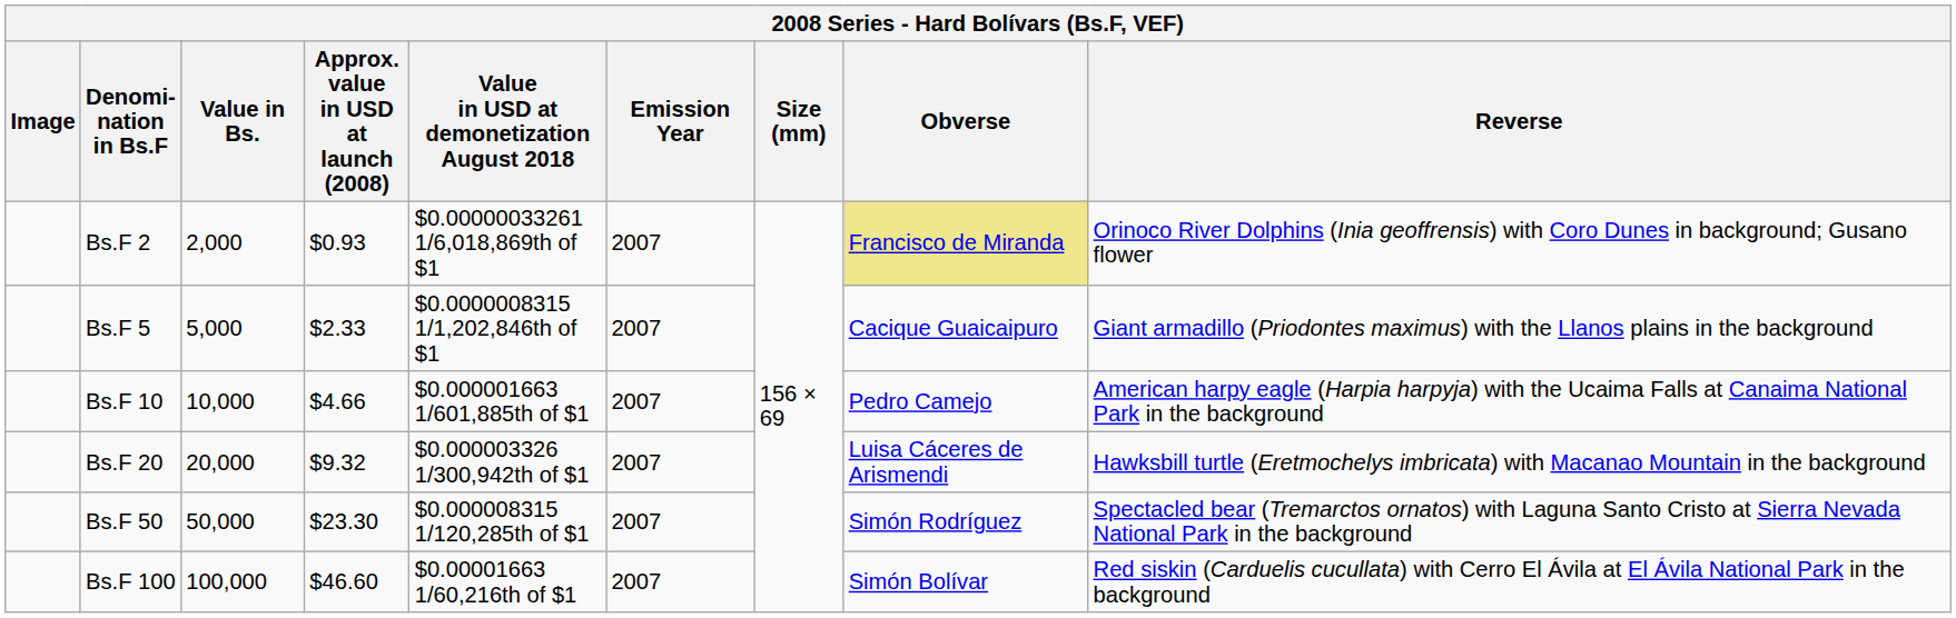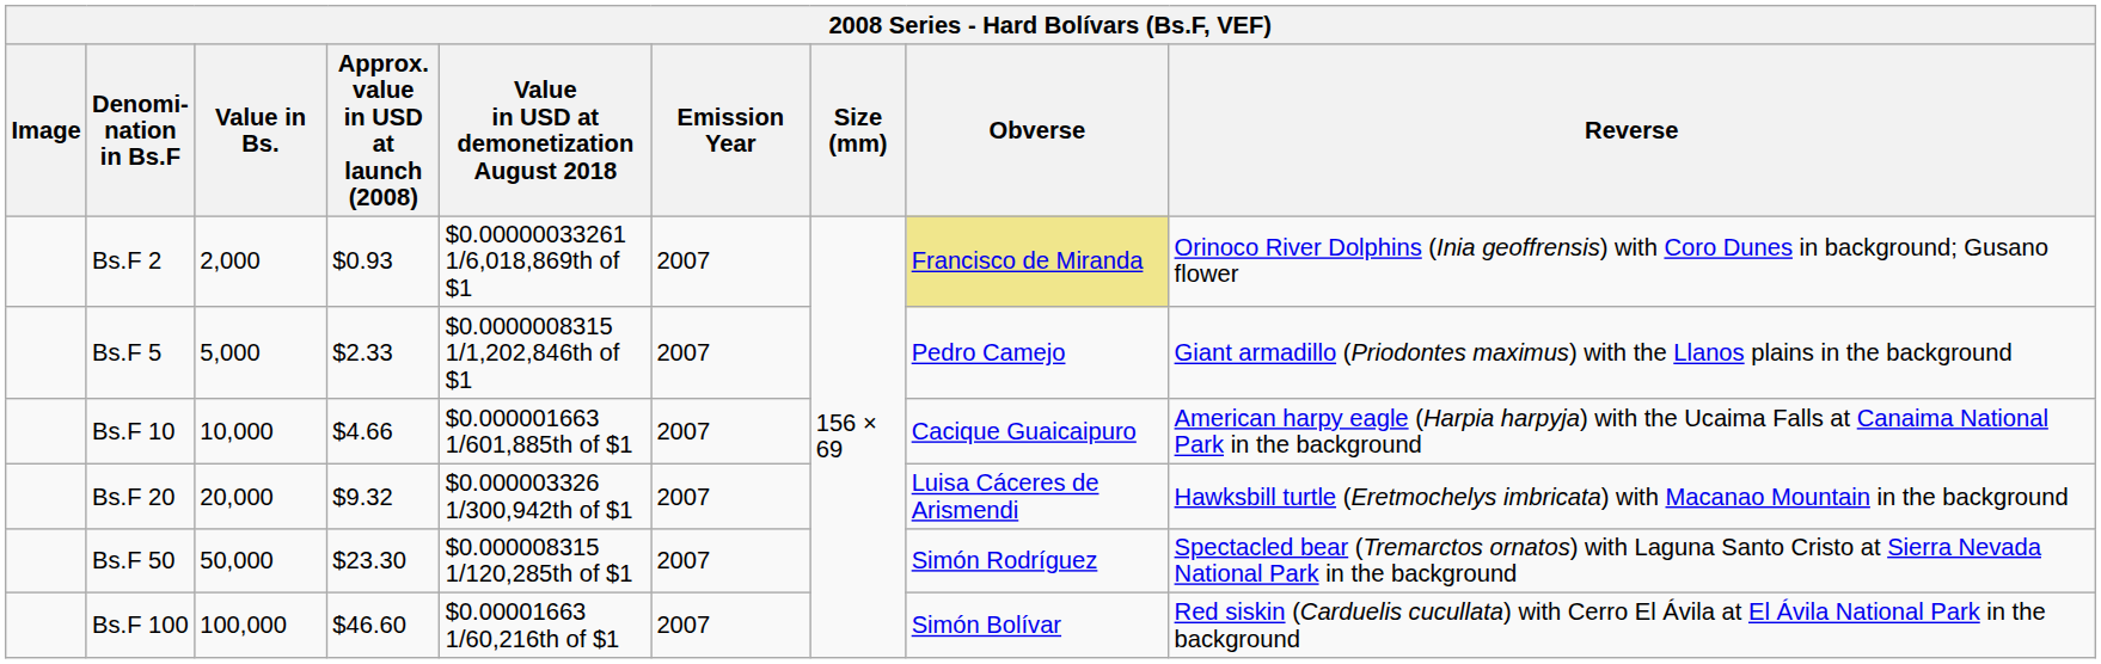 <table class="wikitable" style="font-size: 90%">
 <tr>
 <th colspan="9">2008 Series - Hard Bolívars (Bs.F, VEF)</th>
 </tr>
 <tr>
 <th>Image</th>
 <th>Denomi-<br>nation<br>in Bs.F</th>
 <th>Value in Bs.<br></th>
 <th>Approx.<br>value<br>in USD<br>at launch<br>(2008)</th>
 <th>Value<br>in USD at<br>demonetization<br>August 2018</th>
 <th>Emission Year</th>
 <th>Size<br>(mm)</th>
 <th>Obverse</th>
 <th>Reverse</th>
 </tr>
 <tr>
 <td style="text-align:center;"></td>
 <td>Bs.F 2</td>
 <td>2,000</td>
 <td>$0.93</td>
 <td>$0.00000033261<br>1/6,018,869th of $1</td>
 <td>2007</td>
 <td rowspan="6">156 × 69</td>
 <td style="background: khaki;"><a href='#'>Francisco de Miranda</a></td>
 <td><a href='#'>Orinoco River Dolphins</a> (<em>Inia geoffrensis</em>) with <a href='#'>Coro Dunes</a> in background; Gusano flower</td>
 </tr>
 <tr>
 <td style="text-align:center;"></td>
 <td>Bs.F 5</td>
 <td>5,000</td>
 <td>$2.33</td>
 <td>$0.0000008315<br>1/1,202,846th of $1</td>
 <td>2007</td>
-<td><a href='#'>Cacique Guaicaipuro</a></td>
+<td><a href='#'>Pedro Camejo</a></td>
 <td><a href='#'>Giant armadillo</a> (<em>Priodontes maximus</em>) with the <a href='#'>Llanos</a> plains in the background</td>
 </tr>
 <tr>
 <td style="text-align:center;"></td>
 <td>Bs.F 10</td>
 <td>10,000</td>
 <td>$4.66</td>
 <td>$0.000001663<br>1/601,885th of $1</td>
 <td>2007</td>
-<td><a href='#'>Pedro Camejo</a></td>
+<td><a href='#'>Cacique Guaicaipuro</a></td>
 <td><a href='#'>American harpy eagle</a> (<em>Harpia harpyja</em>) with the Ucaima Falls at <a href='#'>Canaima National Park</a> in the background</td>
 </tr>
 <tr>
 <td style="text-align:center;"></td>
 <td>Bs.F 20</td>
 <td>20,000</td>
 <td>$9.32</td>
 <td>$0.000003326<br>1/300,942th of $1</td>
 <td>2007</td>
 <td><a href='#'>Luisa Cáceres de Arismendi</a></td>
 <td><a href='#'>Hawksbill turtle</a> (<em>Eretmochelys imbricata</em>) with <a href='#'>Macanao Mountain</a> in the background</td>
 </tr>
 <tr>
 <td style="text-align:center;"></td>
 <td>Bs.F 50</td>
 <td>50,000</td>
 <td>$23.30</td>
 <td>$0.000008315<br>1/120,285th of $1</td>
 <td>2007</td>
 <td><a href='#'>Simón Rodríguez</a></td>
 <td><a href='#'>Spectacled bear</a> (<em>Tremarctos ornatos</em>) with Laguna Santo Cristo at <a href='#'>Sierra Nevada National Park</a> in the background</td>
 </tr>
 <tr>
 <td style="text-align:center;"></td>
 <td>Bs.F 100</td>
 <td>100,000</td>
 <td>$46.60</td>
 <td>$0.00001663<br>1/60,216th of $1</td>
 <td>2007</td>
 <td><a href='#'>Simón Bolívar</a></td>
 <td><a href='#'>Red siskin</a> (<em>Carduelis cucullata</em>) with Cerro El Ávila at <a href='#'>El Ávila National Park</a> in the background</td>
 </tr>
 </table>
